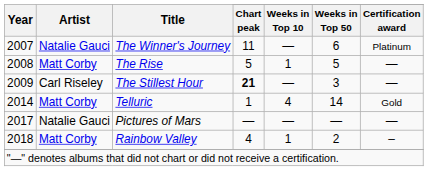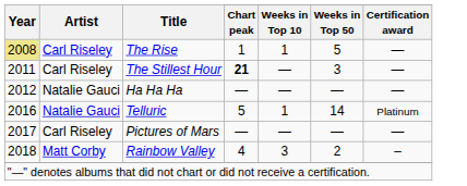 <table class="wikitable">
 <tr>
 <th rowspan="2">Year</th>
 <th rowspan="2">Artist</th>
 <th rowspan="2">Title</th>
 </tr>
 <tr>
 <th><small>Chart<br>peak</small></th>
 <th><small>Weeks in<br>Top 10</small></th>
 <th><small>Weeks in<br>Top 50</small></th>
 <th><small>Certification<br>award</small></th>
 </tr>
 <tr>
-<td>2007</td>
-<td><a href='#'>Natalie Gauci</a></td>
-<td><em><a href='#'>The Winner's Journey</a></em></td>
-<td style="text-align:center;">11</td>
-<td style="text-align:center;">—</td>
-<td style="text-align:center;">6</td>
-<td style="text-align:center;"><small>Platinum</small></td>
-</tr>
-<tr>
-<td>2008</td>
-<td><a href='#'>Matt Corby</a></td>
+<td style="background: khaki;">2008</td>
+<td><a href='#'>Carl Riseley</a></td>
 <td><em><a href='#'>The Rise</a></em></td>
-<td style="text-align:center;">5</td>
+<td style="text-align:center;">1</td>
 <td style="text-align:center;">1</td>
 <td style="text-align:center;">5</td>
 <td style="text-align:center;">—</td>
 </tr>
 <tr>
-<td>2009</td>
+<td>2011</td>
 <td>Carl Riseley</td>
 <td><em><a href='#'>The Stillest Hour</a></em></td>
 <td style="text-align:center;"><strong>21</strong></td>
 <td style="text-align:center;">—</td>
 <td style="text-align:center;">3</td>
 <td style="text-align:center;">—</td>
 </tr>
 <tr>
-<td>2014</td>
-<td><a href='#'>Matt Corby</a></td>
+<td>2012</td>
+<td>Natalie Gauci</td>
+<td><em> Ha Ha Ha</em></td>
+<td style="text-align:center;">—</td>
+<td style="text-align:center;">—</td>
+<td style="text-align:center;">—</td>
+<td style="text-align:center;">—</td>
+</tr>
+<tr>
+<td>2016</td>
+<td><a href='#'>Natalie Gauci</a></td>
 <td><em><a href='#'>Telluric</a></em></td>
+<td style="text-align:center;">5</td>
 <td style="text-align:center;">1</td>
-<td style="text-align:center;">4</td>
 <td style="text-align:center;">14</td>
-<td style="text-align:center;"><small>Gold</small></td>
+<td style="text-align:center;"><small>Platinum</small></td>
 </tr>
 <tr>
 <td>2017</td>
-<td>Natalie Gauci</td>
+<td>Carl Riseley</td>
 <td><em>Pictures of Mars</em></td>
 <td style="text-align:center;">—</td>
 <td style="text-align:center;">—</td>
 <td style="text-align:center;">—</td>
 <td style="text-align:center;">—</td>
 </tr>
 <tr>
 <td>2018</td>
 <td><a href='#'>Matt Corby</a></td>
 <td><em><a href='#'>Rainbow Valley</a></em></td>
 <td style="text-align:center;">4</td>
-<td style="text-align:center;">1</td>
+<td style="text-align:center;">3</td>
 <td style="text-align:center;">2</td>
 <td style="text-align:center;">–</td>
 </tr>
 <tr>
 </tr>
 <tr>
 <td colspan="7" style="font-size:90%" style="text-align:center;">"—" denotes albums that did not chart or did not receive a certification.</td>
 </tr>
 </table>
